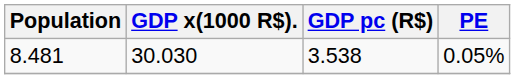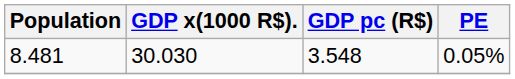 <table class="wikitable" border="1">
 <tr>
 <th>Population</th>
 <th><a href='#'>GDP</a> x(1000 R$).</th>
 <th><a href='#'>GDP pc</a> (R$)</th>
 <th><a href='#'>PE</a></th>
 </tr>
 <tr>
 <td>8.481</td>
 <td>30.030</td>
-<td>3.538</td>
+<td>3.548</td>
 <td>0.05%</td>
 </tr>
 <tr>
 </tr>
 </table>
